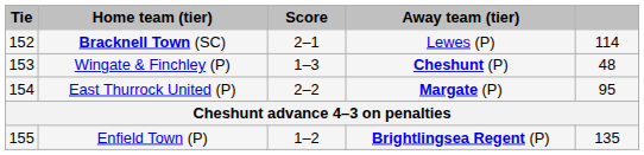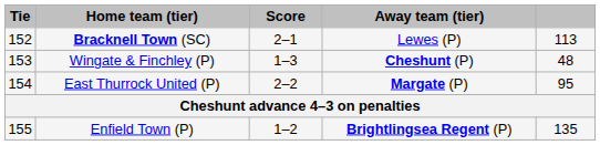 <table class="wikitable" style="width: 600px; background:WhiteSmoke; text-align:center; font-size:90%">
 <tr>
 <td scope="col" style="width:  5.00%; background:silver;"><strong>Tie</strong></td>
 <td scope="col" style="width: 36.25%; background:silver;"><strong>Home team (tier)</strong></td>
 <td scope="col" style="width: 12.50%; background:silver;"><strong>Score</strong></td>
 <td scope="col" style="width: 36.25%; background:silver;"><strong>Away team (tier)</strong></td>
 <td scope="col" style="width: 10.00%; background:silver;"><strong></strong></td>
 </tr>
 <tr>
 <td>152</td>
 <td><strong><a href='#'>Bracknell Town</a></strong> (SC)</td>
 <td>2–1</td>
 <td><a href='#'>Lewes</a> (P)</td>
-<td>114</td>
+<td>113</td>
 </tr>
 <tr>
 <td>153</td>
 <td><a href='#'>Wingate & Finchley</a> (P)</td>
 <td>1–3</td>
 <td><strong><a href='#'>Cheshunt</a></strong> (P)</td>
 <td>48</td>
 </tr>
 <tr>
 <td>154</td>
 <td><a href='#'>East Thurrock United</a> (P)</td>
 <td>2–2</td>
 <td><strong><a href='#'>Margate</a></strong> (P)</td>
 <td>95</td>
 </tr>
 <tr>
 <th colspan="5">Cheshunt advance 4–3 on penalties</th>
 </tr>
 <tr>
 <td>155</td>
 <td><a href='#'>Enfield Town</a> (P)</td>
 <td>1–2</td>
 <td><strong><a href='#'>Brightlingsea Regent</a></strong> (P)</td>
 <td>135</td>
 </tr>
 </table>
